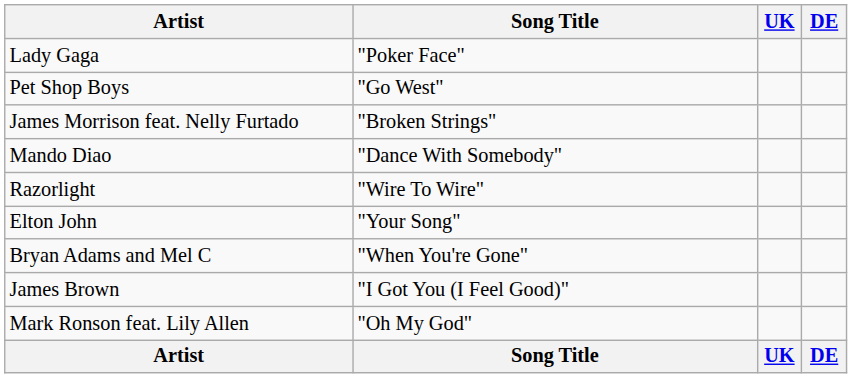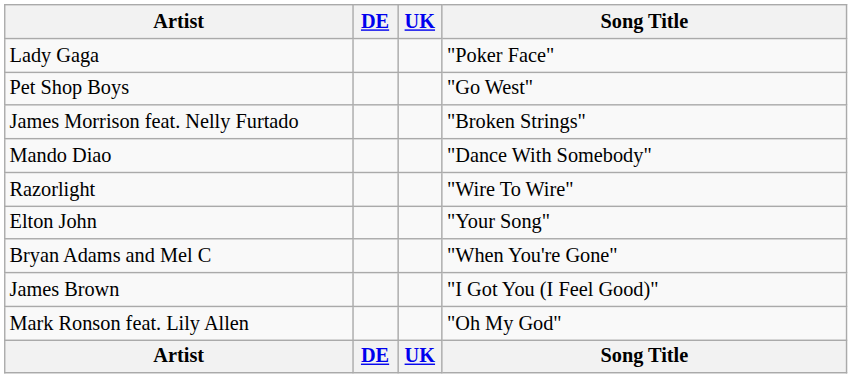 <table class="wikitable sortable" style="font-size:90%; text-align:left; margin: 5px;">
 <tr>
 <th style="width:240px;">Artist</th>
+<th width=25px><a href='#'>DE</a></th>
+<th width=25px><a href='#'>UK</a></th>
 <th style="width:280px;">Song Title</th>
-<th width=25px><a href='#'>UK</a></th>
-<th width=25px><a href='#'>DE</a></th>
 </tr>
 <tr>
 <td>Lady Gaga</td>
-<td>"Poker Face"</td>
 <td></td>
 <td></td>
+<td>"Poker Face"</td>
 </tr>
 <tr>
 <td>Pet Shop Boys</td>
-<td>"Go West"</td>
 <td></td>
 <td></td>
+<td>"Go West"</td>
 </tr>
 <tr>
 <td>James Morrison feat. Nelly Furtado</td>
-<td>"Broken Strings"</td>
 <td></td>
 <td></td>
+<td>"Broken Strings"</td>
 </tr>
 <tr>
 <td>Mando Diao</td>
-<td>"Dance With Somebody"</td>
 <td></td>
 <td></td>
+<td>"Dance With Somebody"</td>
 </tr>
 <tr>
 <td>Razorlight</td>
-<td>"Wire To Wire"</td>
 <td></td>
 <td></td>
+<td>"Wire To Wire"</td>
 </tr>
 <tr>
 <td>Elton John</td>
-<td>"Your Song"</td>
 <td></td>
 <td></td>
+<td>"Your Song"</td>
 </tr>
 <tr>
 <td>Bryan Adams and Mel C</td>
-<td>"When You're Gone"</td>
 <td></td>
 <td></td>
+<td>"When You're Gone"</td>
 </tr>
 <tr>
 <td>James Brown</td>
-<td>"I Got You (I Feel Good)"</td>
 <td></td>
 <td></td>
+<td>"I Got You (I Feel Good)"</td>
 </tr>
 <tr>
 <td>Mark Ronson feat. Lily Allen</td>
-<td>"Oh My God"</td>
 <td></td>
 <td></td>
+<td>"Oh My God"</td>
 </tr>
 <tr class="sortbottom">
 <th>Artist</th>
+<th><a href='#'>DE</a></th>
+<th><a href='#'>UK</a></th>
 <th>Song Title</th>
-<th><a href='#'>UK</a></th>
-<th><a href='#'>DE</a></th>
 </tr>
 </table>
